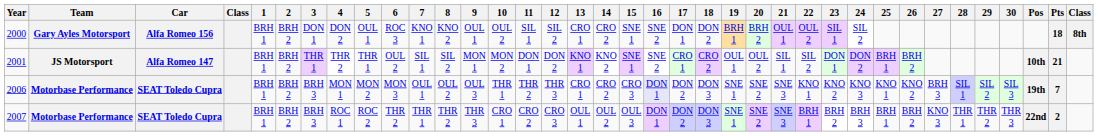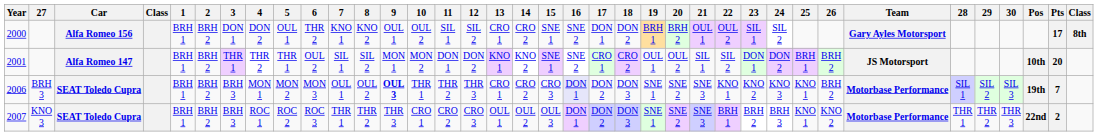 <table class="wikitable" style="text-align:center; font-size:85%">
 <tr>
 <th>Year</th>
-<th>Team</th>
+<th>27</th>
 <th>Car</th>
 <th>Class</th>
 <th>1</th>
 <th>2</th>
 <th>3</th>
 <th>4</th>
 <th>5</th>
 <th>6</th>
 <th>7</th>
 <th>8</th>
 <th>9</th>
 <th>10</th>
 <th>11</th>
 <th>12</th>
 <th>13</th>
 <th>14</th>
 <th>15</th>
 <th>16</th>
 <th>17</th>
 <th>18</th>
 <th>19</th>
 <th>20</th>
 <th>21</th>
 <th>22</th>
 <th>23</th>
 <th>24</th>
 <th>25</th>
 <th>26</th>
-<th>27</th>
+<th>Team</th>
 <th>28</th>
 <th>29</th>
 <th>30</th>
 <th>Pos</th>
 <th>Pts</th>
 <th>Class</th>
 </tr>
 <tr>
 <td><a href='#'>2000</a></td>
-<th nowrap><a href='#'>Gary Ayles Motorsport</a></th>
+<td></td>
 <th nowrap><a href='#'>Alfa Romeo 156</a></th>
 <th><span></span></th>
 <td><a href='#'>BRH<br>1</a></td>
 <td><a href='#'>BRH<br>2</a></td>
 <td><a href='#'>DON<br>1</a></td>
 <td><a href='#'>DON<br>2</a></td>
 <td><a href='#'>OUL<br>1</a></td>
-<td><a href='#'>ROC<br>3</a></td>
+<td><a href='#'>THR<br>2</a></td>
 <td><a href='#'>KNO<br>1</a></td>
 <td><a href='#'>KNO<br>2</a></td>
 <td><a href='#'>OUL<br>1</a></td>
 <td><a href='#'>OUL<br>2</a></td>
 <td><a href='#'>SIL<br>1</a></td>
 <td><a href='#'>SIL<br>2</a></td>
 <td><a href='#'>CRO<br>1</a></td>
 <td><a href='#'>CRO<br>2</a></td>
 <td><a href='#'>SNE<br>1</a></td>
 <td><a href='#'>SNE<br>2</a></td>
 <td><a href='#'>DON<br>1</a></td>
 <td><a href='#'>DON<br>2</a></td>
 <td style="background:#FFDF9F;"><a href='#'>BRH<br>1</a><br></td>
 <td style="background:#DFFFDF;"><a href='#'>BRH<br>2</a><br></td>
 <td style="background:#EFCFFF;"><a href='#'>OUL<br>1</a><br></td>
 <td style="background:#EFCFFF;"><a href='#'>OUL<br>2</a><br></td>
 <td style="background:#EFCFFF;"><a href='#'>SIL<br>1</a><br></td>
 <td style="background:#FFFFFF;"><a href='#'>SIL<br>2</a><br></td>
 <td></td>
 <td></td>
+<th nowrap><a href='#'>Gary Ayles Motorsport</a></th>
 <td></td>
 <td></td>
 <td></td>
 <td></td>
-<td></td>
-<th>18</th>
+<th>17</th>
 <th>8th</th>
 </tr>
 <tr>
 <td><a href='#'>2001</a></td>
-<th nowrap>JS Motorsport</th>
+<td></td>
 <th nowrap><a href='#'>Alfa Romeo 147</a></th>
 <th><span></span></th>
 <td><a href='#'>BRH<br>1</a></td>
 <td><a href='#'>BRH<br>2</a></td>
 <td style="background:#EFCFFF;"><a href='#'>THR<br>1</a><br></td>
 <td style="background:#FFFFFF;"><a href='#'>THR<br>2</a><br></td>
 <td><a href='#'>THR<br>1</a></td>
 <td><a href='#'>OUL<br>2</a></td>
 <td><a href='#'>SIL<br>1</a></td>
 <td><a href='#'>SIL<br>2</a></td>
 <td><a href='#'>MON<br>1</a></td>
 <td><a href='#'>MON<br>2</a></td>
 <td><a href='#'>DON<br>1</a></td>
 <td><a href='#'>DON<br>2</a></td>
 <td style="background:#EFCFFF;"><a href='#'>KNO<br>1</a><br></td>
 <td style="background:#FFFFFF;"><a href='#'>KNO<br>2</a><br></td>
 <td style="background:#EFCFFF;"><a href='#'>SNE<br>1</a><br></td>
 <td style="background:#FFFFFF;"><a href='#'>SNE<br>2</a><br></td>
 <td style="background:#DFFFDF;"><a href='#'>CRO<br>1</a><br></td>
 <td style="background:#EFCFFF;"><a href='#'>CRO<br>2</a><br></td>
 <td><a href='#'>OUL<br>1</a></td>
 <td><a href='#'>OUL<br>2</a></td>
 <td><a href='#'>SIL<br>1</a></td>
 <td><a href='#'>SIL<br>2</a></td>
 <td style="background:#DFFFDF;"><a href='#'>DON<br>1</a><br></td>
 <td style="background:#EFCFFF;"><a href='#'>DON<br>2</a><br></td>
 <td style="background:#EFCFFF;"><a href='#'>BRH<br>1</a><br></td>
 <td style="background:#DFFFDF;"><a href='#'>BRH<br>2</a><br></td>
-<td></td>
+<th nowrap>JS Motorsport</th>
 <td></td>
 <td></td>
 <td></td>
 <th>10th</th>
-<th>21</th>
+<th>20</th>
 <td></td>
 </tr>
 <tr>
 <td><a href='#'>2006</a></td>
-<th nowrap><a href='#'>Motorbase Performance</a></th>
+<td><a href='#'>BRH<br>3</a></td>
 <th nowrap><a href='#'>SEAT Toledo Cupra</a></th>
 <th></th>
 <td><a href='#'>BRH<br>1</a></td>
 <td><a href='#'>BRH<br>2</a></td>
 <td><a href='#'>BRH<br>3</a></td>
 <td><a href='#'>MON<br>1</a></td>
 <td><a href='#'>MON<br>2</a></td>
 <td><a href='#'>MON<br>3</a></td>
 <td><a href='#'>OUL<br>1</a></td>
 <td><a href='#'>OUL<br>2</a></td>
-<td><a href='#'>OUL<br>3</a></td>
+<td><strong><a href='#'>OUL<br>3</a></strong></td>
 <td><a href='#'>THR<br>1</a></td>
 <td><a href='#'>THR<br>2</a></td>
 <td><a href='#'>THR<br>3</a></td>
 <td><a href='#'>CRO<br>1</a></td>
 <td><a href='#'>CRO<br>2</a></td>
 <td><a href='#'>CRO<br>3</a></td>
 <td style="background: lavender;"><a href='#'>DON<br>1</a></td>
 <td><a href='#'>DON<br>2</a></td>
 <td><a href='#'>DON<br>3</a></td>
 <td><a href='#'>SNE<br>1</a></td>
 <td><a href='#'>SNE<br>2</a></td>
 <td><a href='#'>SNE<br>3</a></td>
 <td><a href='#'>KNO<br>1</a></td>
 <td><a href='#'>KNO<br>2</a></td>
 <td><a href='#'>KNO<br>3</a></td>
 <td><a href='#'>KNO<br>1</a></td>
-<td><a href='#'>KNO<br>2</a></td>
-<td><a href='#'>BRH<br>3</a></td>
+<td><a href='#'>BRH<br>2</a></td>
+<th nowrap><a href='#'>Motorbase Performance</a></th>
 <td style="background:#CFCFFF;"><a href='#'>SIL<br>1</a><br></td>
 <td style="background:#DFFFDF;"><a href='#'>SIL<br>2</a><br></td>
 <td style="background:#DFFFDF;"><a href='#'>SIL<br>3</a><br></td>
 <th>19th</th>
 <th>7</th>
 <td></td>
 </tr>
 <tr>
 <td><a href='#'>2007</a></td>
-<th nowrap><a href='#'>Motorbase Performance</a></th>
+<td><a href='#'>KNO<br>3</a></td>
 <th nowrap><a href='#'>SEAT Toledo Cupra</a></th>
 <th></th>
 <td><a href='#'>BRH<br>1</a></td>
 <td><a href='#'>BRH<br>2</a></td>
 <td><a href='#'>BRH<br>3</a></td>
 <td><a href='#'>ROC<br>1</a></td>
 <td><a href='#'>ROC<br>2</a></td>
-<td><a href='#'>THR<br>2</a></td>
+<td><a href='#'>ROC<br>3</a></td>
 <td><a href='#'>THR<br>1</a></td>
 <td><a href='#'>THR<br>2</a></td>
 <td><a href='#'>THR<br>3</a></td>
 <td><a href='#'>CRO<br>1</a></td>
 <td><a href='#'>CRO<br>2</a></td>
 <td><a href='#'>CRO<br>3</a></td>
 <td><a href='#'>OUL<br>1</a></td>
 <td><a href='#'>OUL<br>2</a></td>
 <td><a href='#'>OUL<br>3</a></td>
 <td style="background:#EFCFFF;"><a href='#'>DON<br>1</a><br></td>
 <td style="background:#CFCFFF;"><a href='#'>DON<br>2</a><br></td>
 <td style="background:#CFCFFF;"><a href='#'>DON<br>3</a><br></td>
 <td style="background:#DFFFDF;"><a href='#'>SNE<br>1</a><br></td>
 <td style="background:#EFCFFF;"><a href='#'>SNE<br>2</a><br></td>
 <td style="background:#CFCFFF;"><a href='#'>SNE<br>3</a><br></td>
 <td style="background:#EFCFFF;"><a href='#'>BRH<br>1</a><br></td>
 <td style="background:#FFFFFF;"><a href='#'>BRH<br>2</a><br></td>
 <td style="background:#FFFFFF;"><a href='#'>BRH<br>3</a><br></td>
-<td><a href='#'>BRH<br>1</a></td>
-<td><a href='#'>BRH<br>2</a></td>
-<td><a href='#'>KNO<br>3</a></td>
+<td><a href='#'>KNO<br>1</a></td>
+<td><a href='#'>KNO<br>2</a></td>
+<th nowrap><a href='#'>Motorbase Performance</a></th>
 <td><a href='#'>THR<br>1</a></td>
 <td><a href='#'>THR<br>2</a></td>
 <td><a href='#'>THR<br>3</a></td>
 <th>22nd</th>
 <th>2</th>
 <td></td>
 </tr>
 </table>
